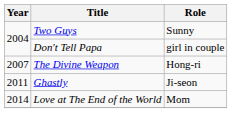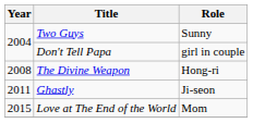 <table class="wikitable">
 <tr>
 <th width=10>Year</th>
 <th>Title</th>
 <th>Role</th>
 </tr>
 <tr>
 <td rowspan=2>2004</td>
 <td><a href='#'><em>Two Guys</em></a></td>
 <td>Sunny</td>
 </tr>
 <tr>
 <td><em>Don't Tell Papa</em></td>
 <td>girl in couple</td>
 </tr>
 <tr>
-<td>2007</td>
+<td>2008</td>
 <td><em><a href='#'>The Divine Weapon</a></em></td>
 <td>Hong-ri</td>
 </tr>
 <tr>
 <td>2011</td>
 <td><a href='#'><em>Ghastly</em></a></td>
 <td>Ji-seon</td>
 </tr>
 <tr>
-<td>2014</td>
+<td>2015</td>
 <td><em>Love at The End of the World</em></td>
 <td>Mom</td>
 </tr>
 <tr>
 </tr>
 </table>
